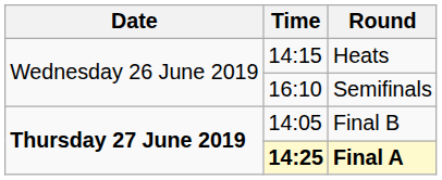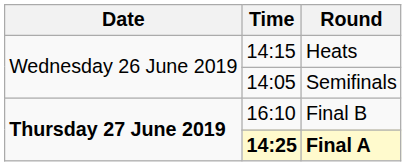 <table class="wikitable">
 <tr>
 <th>Date</th>
 <th>Time</th>
 <th>Round</th>
 </tr>
 <tr>
 <td rowspan=2>Wednesday 26 June 2019</td>
 <td>14:15</td>
 <td>Heats</td>
 </tr>
 <tr>
-<td>16:10</td>
+<td>14:05</td>
 <td>Semifinals</td>
 </tr>
 <tr>
 <td rowspan=2><strong>Thursday 27 June 2019</strong></td>
-<td>14:05</td>
+<td>16:10</td>
 <td>Final B</td>
 </tr>
 <tr>
 <td style=background:lemonchiffon><strong>14:25</strong></td>
 <td style=background:lemonchiffon><strong>Final A</strong></td>
 </tr>
 </table>
